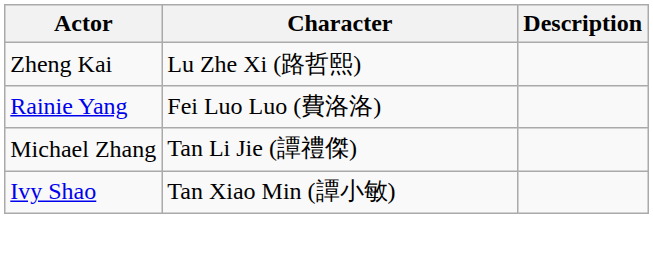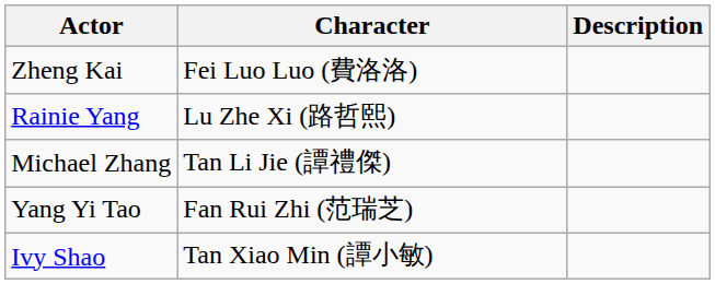 <table class="wikitable">
 <tr>
 <th>Actor</th>
 <th width=230>Character</th>
 <th>Description</th>
 </tr>
 <tr>
 <td>Zheng Kai</td>
-<td>Lu Zhe Xi (路哲熙)</td>
+<td>Fei Luo Luo (費洛洛)</td>
 <td></td>
 </tr>
 <tr>
 <td><a href='#'>Rainie Yang</a></td>
-<td>Fei Luo Luo (費洛洛)</td>
+<td>Lu Zhe Xi (路哲熙)</td>
 <td></td>
 </tr>
 <tr>
 <td>Michael Zhang</td>
 <td>Tan Li Jie (譚禮傑)</td>
 <td></td>
 </tr>
 <tr>
+<td>Yang Yi Tao</td>
+<td>Fan Rui Zhi (范瑞芝)</td>
+<td></td>
+</tr>
+<tr>
 <td><a href='#'>Ivy Shao</a></td>
 <td>Tan Xiao Min (譚小敏)</td>
 <td></td>
 </tr>
 </table>
